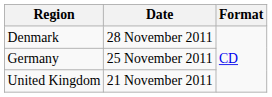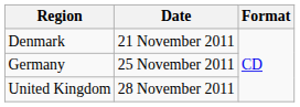 <table class="wikitable">
 <tr>
 <th scope="row">Region</th>
 <th scope="row">Date</th>
 <th scope="row">Format</th>
 </tr>
 <tr>
 <td>Denmark</td>
-<td>28 November 2011</td>
+<td>21 November 2011</td>
 <td rowspan="3"><a href='#'>CD</a></td>
 </tr>
 <tr>
 <td>Germany</td>
 <td>25 November 2011</td>
 </tr>
 <tr>
 <td>United Kingdom</td>
-<td>21 November 2011</td>
+<td>28 November 2011</td>
 </tr>
 </table>
